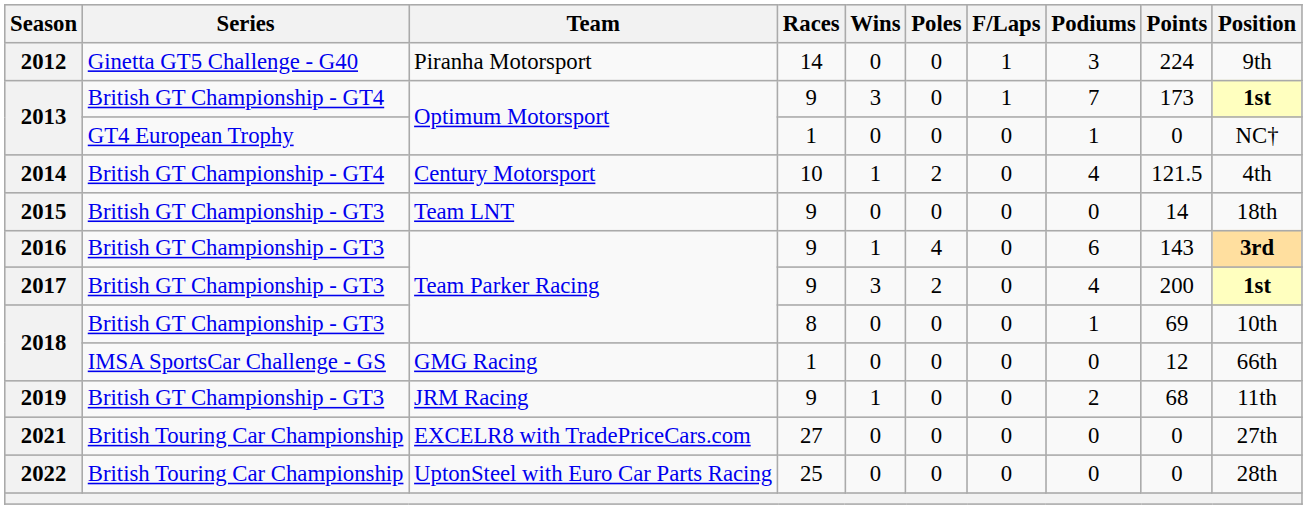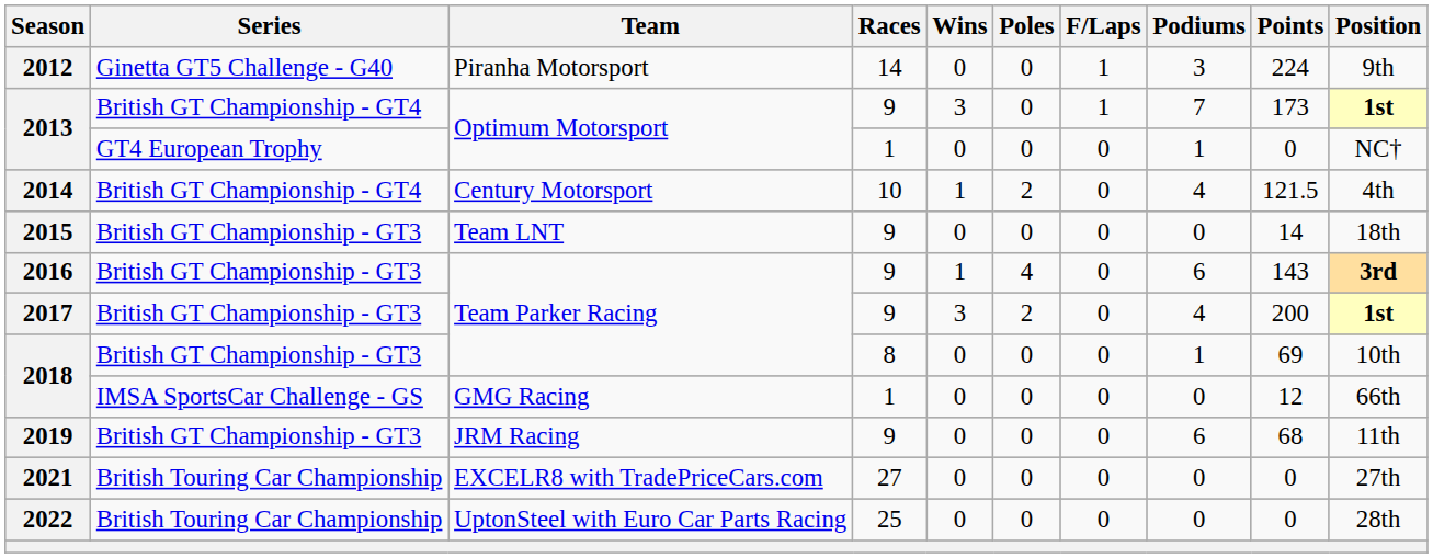 <table class="wikitable" style="font-size: 90%; text-align:center">
 <tr>
 <th>Season</th>
 <th>Series</th>
 <th>Team</th>
 <th>Races</th>
 <th>Wins</th>
 <th>Poles</th>
 <th>F/Laps</th>
 <th>Podiums</th>
 <th>Points</th>
 <th>Position</th>
 </tr>
 <tr>
 <th>2012</th>
 <td align=left><a href='#'>Ginetta GT5 Challenge - G40</a></td>
 <td align=left>Piranha Motorsport</td>
 <td>14</td>
 <td>0</td>
 <td>0</td>
 <td>1</td>
 <td>3</td>
 <td>224</td>
 <td>9th</td>
 </tr>
 <tr>
 <th rowspan=2>2013</th>
 <td align=left><a href='#'>British GT Championship - GT4</a></td>
 <td rowspan=2 align=left><a href='#'>Optimum Motorsport</a></td>
 <td>9</td>
 <td>3</td>
 <td>0</td>
 <td>1</td>
 <td>7</td>
 <td>173</td>
 <td style="background:#FFFFBF;"><strong>1st</strong></td>
 </tr>
 <tr>
 <td align=left><a href='#'>GT4 European Trophy</a></td>
 <td>1</td>
 <td>0</td>
 <td>0</td>
 <td>0</td>
 <td>1</td>
 <td>0</td>
 <td>NC†</td>
 </tr>
 <tr>
 <th>2014</th>
 <td align=left><a href='#'>British GT Championship - GT4</a></td>
 <td align=left><a href='#'>Century Motorsport</a></td>
 <td>10</td>
 <td>1</td>
 <td>2</td>
 <td>0</td>
 <td>4</td>
 <td>121.5</td>
 <td>4th</td>
 </tr>
 <tr>
 <th>2015</th>
 <td align=left><a href='#'>British GT Championship - GT3</a></td>
 <td align=left><a href='#'>Team LNT</a></td>
 <td>9</td>
 <td>0</td>
 <td>0</td>
 <td>0</td>
 <td>0</td>
 <td>14</td>
 <td>18th</td>
 </tr>
 <tr>
 <th>2016</th>
 <td align=left><a href='#'>British GT Championship - GT3</a></td>
 <td rowspan=3 align=left><a href='#'>Team Parker Racing</a></td>
 <td>9</td>
 <td>1</td>
 <td>4</td>
 <td>0</td>
 <td>6</td>
 <td>143</td>
 <td style="background:#FFDF9F;"><strong>3rd</strong></td>
 </tr>
 <tr>
 <th>2017</th>
 <td align=left><a href='#'>British GT Championship - GT3</a></td>
 <td>9</td>
 <td>3</td>
 <td>2</td>
 <td>0</td>
 <td>4</td>
 <td>200</td>
 <td style="background:#FFFFBF;"><strong>1st</strong></td>
 </tr>
 <tr>
 <th rowspan=2>2018</th>
 <td align=left><a href='#'>British GT Championship - GT3</a></td>
 <td>8</td>
 <td>0</td>
 <td>0</td>
 <td>0</td>
 <td>1</td>
 <td>69</td>
 <td>10th</td>
 </tr>
 <tr>
 <td align=left><a href='#'>IMSA SportsCar Challenge - GS</a></td>
 <td align=left><a href='#'>GMG Racing</a></td>
 <td>1</td>
 <td>0</td>
 <td>0</td>
 <td>0</td>
 <td>0</td>
 <td>12</td>
 <td>66th</td>
 </tr>
 <tr>
 <th>2019</th>
 <td align=left><a href='#'>British GT Championship - GT3</a></td>
 <td align=left><a href='#'>JRM Racing</a></td>
 <td>9</td>
-<td>1</td>
 <td>0</td>
 <td>0</td>
-<td>2</td>
+<td>0</td>
+<td>6</td>
 <td>68</td>
 <td>11th</td>
 </tr>
 <tr>
 <th>2021</th>
 <td align=left><a href='#'>British Touring Car Championship</a></td>
 <td align=left><a href='#'>EXCELR8 with TradePriceCars.com</a></td>
 <td>27</td>
 <td>0</td>
 <td>0</td>
 <td>0</td>
 <td>0</td>
 <td>0</td>
 <td>27th</td>
 </tr>
 <tr>
 <th>2022</th>
 <td align=left nowrap><a href='#'>British Touring Car Championship</a></td>
 <td align=left nowrap><a href='#'>UptonSteel with Euro Car Parts Racing</a></td>
 <td>25</td>
 <td>0</td>
 <td>0</td>
 <td>0</td>
 <td>0</td>
 <td>0</td>
 <td>28th</td>
 </tr>
 <tr>
 <th colspan="10"></th>
 </tr>
 </table>
